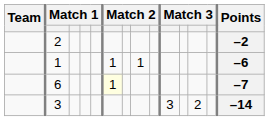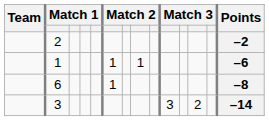 <table class="wikitable sortable" style="text-align:center;">
 <tr>
 <th rowspan=2>Team</th>
 <th colspan=4 style="border-left:3px solid gray">Match 1</th>
 <th colspan=4 style="border-left:3px solid gray">Match 2</th>
 <th colspan=4 style="border-left:3px solid gray">Match 3</th>
 <th rowspan=2 style="border-left:3px solid gray">Points</th>
 </tr>
 <tr>
 <th style="border-left:3px solid gray"></th>
 <th></th>
 <th></th>
 <th></th>
 <th style="border-left:3px solid gray"></th>
 <th></th>
 <th></th>
 <th></th>
 <th style="border-left:3px solid gray"></th>
 <th></th>
 <th></th>
 <th></th>
 </tr>
 <tr>
 <td align=left></td>
 <td style="border-left:3px solid gray">2</td>
 <td></td>
 <td></td>
 <td></td>
 <td style="border-left:3px solid gray"></td>
 <td></td>
 <td></td>
 <td></td>
 <td style="border-left:3px solid gray"></td>
 <td></td>
 <td></td>
 <td></td>
 <th style="border-left:3px solid gray">–2</th>
 </tr>
 <tr>
 <td align=left></td>
 <td style="border-left:3px solid gray">1</td>
 <td></td>
 <td></td>
 <td></td>
 <td style="border-left:3px solid gray">1</td>
 <td></td>
 <td>1</td>
 <td></td>
 <td style="border-left:3px solid gray"></td>
 <td></td>
 <td></td>
 <td></td>
 <th style="border-left:3px solid gray">–6</th>
 </tr>
 <tr>
 <td align=left></td>
 <td style="border-left:3px solid gray">6</td>
 <td></td>
 <td></td>
 <td></td>
-<td style="background: lightyellow; border-left:3px solid gray">1</td>
+<td style="border-left:3px solid gray">1</td>
 <td></td>
 <td></td>
 <td></td>
 <td style="border-left:3px solid gray"></td>
 <td></td>
 <td></td>
 <td></td>
-<th style="border-left:3px solid gray">–7</th>
+<th style="border-left:3px solid gray">–8</th>
 </tr>
 <tr>
 <td align=left></td>
 <td style="border-left:3px solid gray">3</td>
 <td></td>
 <td></td>
 <td></td>
 <td style="border-left:3px solid gray"></td>
 <td></td>
 <td></td>
 <td></td>
 <td style="border-left:3px solid gray">3</td>
 <td></td>
 <td>2</td>
 <td></td>
 <th style="border-left:3px solid gray">–14</th>
 </tr>
 </table>
